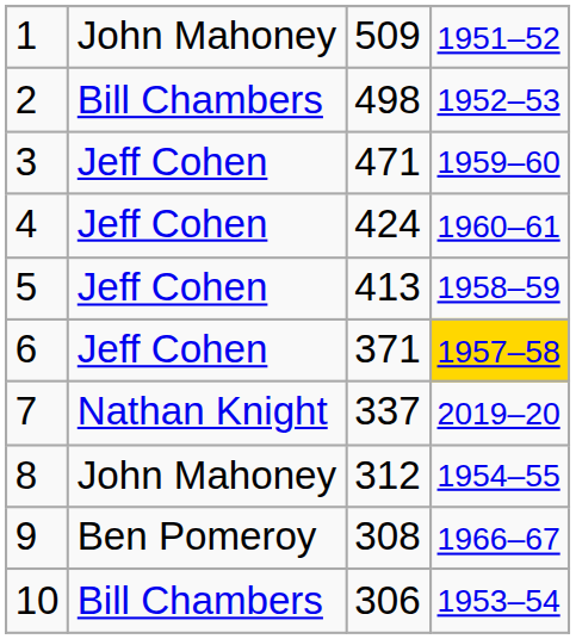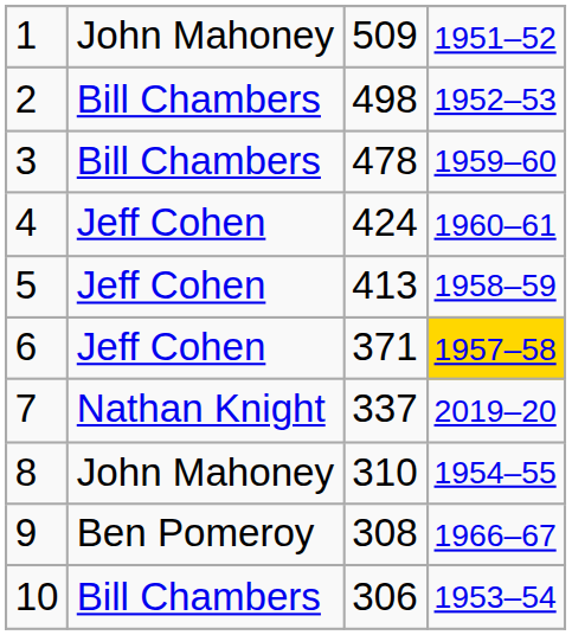 <table class="wikitable">
 <tr>
 </tr>
 <tr>
 <td>1</td>
 <td>John Mahoney</td>
 <td>509</td>
 <td style="font-size:80%;"><a href='#'>1951–52</a></td>
 </tr>
 <tr>
 <td>2</td>
 <td><a href='#'>Bill Chambers</a></td>
 <td>498</td>
 <td style="font-size:80%;"><a href='#'>1952–53</a></td>
 </tr>
 <tr>
 <td>3</td>
-<td><a href='#'>Jeff Cohen</a></td>
-<td>471</td>
+<td><a href='#'>Bill Chambers</a></td>
+<td>478</td>
 <td style="font-size:80%;"><a href='#'>1959–60</a></td>
 </tr>
 <tr>
 <td>4</td>
 <td><a href='#'>Jeff Cohen</a></td>
 <td>424</td>
 <td style="font-size:80%;"><a href='#'>1960–61</a></td>
 </tr>
 <tr>
 <td>5</td>
 <td><a href='#'>Jeff Cohen</a></td>
 <td>413</td>
 <td style="font-size:80%;"><a href='#'>1958–59</a></td>
 </tr>
 <tr>
 <td>6</td>
 <td><a href='#'>Jeff Cohen</a></td>
 <td>371</td>
 <td style="background: gold; font-size:80%;"><a href='#'>1957–58</a></td>
 </tr>
 <tr>
 <td>7</td>
 <td><a href='#'>Nathan Knight</a></td>
 <td>337</td>
 <td style="font-size:80%;"><a href='#'>2019–20</a></td>
 </tr>
 <tr>
 <td>8</td>
 <td>John Mahoney</td>
-<td>312</td>
+<td>310</td>
 <td style="font-size:80%;"><a href='#'>1954–55</a></td>
 </tr>
 <tr>
 <td>9</td>
 <td>Ben Pomeroy</td>
 <td>308</td>
 <td style="font-size:80%;"><a href='#'>1966–67</a></td>
 </tr>
 <tr>
 <td>10</td>
 <td><a href='#'>Bill Chambers</a></td>
 <td>306</td>
 <td style="font-size:80%;"><a href='#'>1953–54</a></td>
 </tr>
 </table>
